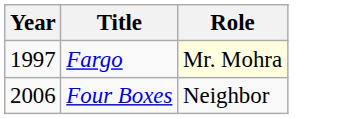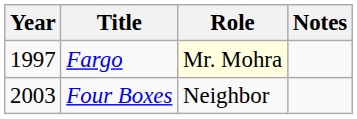 <table class="wikitable">
 <tr>
 <th>Year</th>
 <th>Title</th>
 <th>Role</th>
+<th>Notes</th>
 </tr>
 <tr>
 <td>1997</td>
 <td><em><a href='#'>Fargo</a></em></td>
 <td style="background: lightyellow;">Mr. Mohra</td>
+<td></td>
 </tr>
 <tr>
-<td>2006</td>
+<td>2003</td>
 <td><em><a href='#'>Four Boxes</a></em></td>
 <td>Neighbor</td>
+<td></td>
 </tr>
 </table>
